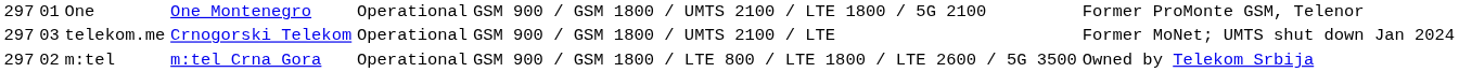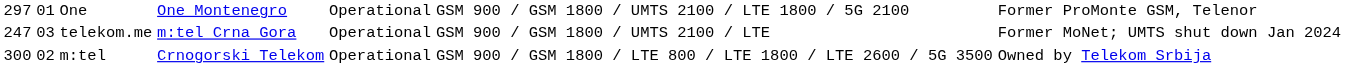 <table>
 <tr>
 <td>297</td>
 <td>01</td>
 <td>One</td>
 <td><a href='#'>One Montenegro</a></td>
 <td>Operational</td>
 <td>GSM 900 / GSM 1800 / UMTS 2100 / LTE 1800 / 5G 2100</td>
 <td>Former ProMonte GSM, Telenor</td>
 </tr>
 <tr>
-<td>297</td>
+<td>247</td>
 <td>03</td>
 <td>telekom.me</td>
-<td><a href='#'>Crnogorski Telekom</a></td>
+<td><a href='#'>m:tel Crna Gora</a></td>
 <td>Operational</td>
 <td>GSM 900 / GSM 1800 / UMTS 2100 / LTE</td>
 <td>Former MoNet; UMTS shut down Jan 2024</td>
 </tr>
 <tr>
-<td>297</td>
+<td>300</td>
 <td>02</td>
 <td>m:tel</td>
-<td><a href='#'>m:tel Crna Gora</a></td>
+<td><a href='#'>Crnogorski Telekom</a></td>
 <td>Operational</td>
 <td>GSM 900 / GSM 1800 / LTE 800 / LTE 1800 / LTE 2600 / 5G 3500</td>
 <td>Owned by <a href='#'>Telekom Srbija</a></td>
 </tr>
 </table>
